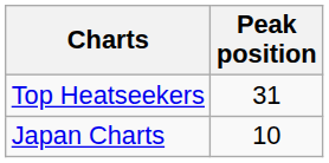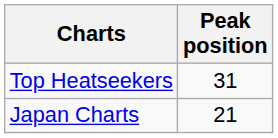 <table class="wikitable">
 <tr>
 <th>Charts</th>
 <th>Peak<br>position</th>
 </tr>
 <tr>
 <td><a href='#'>Top Heatseekers</a></td>
 <td align="center">31</td>
 </tr>
 <tr>
 <td><a href='#'>Japan Charts</a></td>
-<td align="center">10</td>
+<td align="center">21</td>
 </tr>
 </table>
